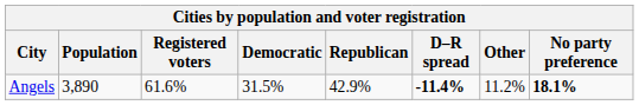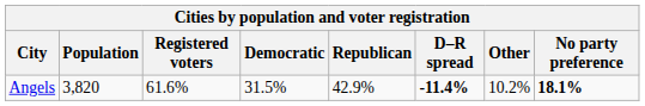 <table class="wikitable collapsible sortable" style="width: 100%;">
 <tr>
 <th colspan="8">Cities by population and voter registration</th>
 </tr>
 <tr>
 <th>City</th>
 <th data-sort-type="number">Population</th>
 <th data-sort-type="number">Registered voters<br></th>
 <th data-sort-type="number">Democratic</th>
 <th data-sort-type="number">Republican</th>
 <th data-sort-type="number">D–R spread</th>
 <th data-sort-type="number">Other</th>
 <th data-sort-type="number">No party preference</th>
 </tr>
 <tr>
 <td><a href='#'>Angels</a></td>
-<td>3,890</td>
+<td>3,820</td>
 <td>61.6%</td>
 <td>31.5%</td>
 <td>42.9%</td>
 <td><span><strong>-11.4%</strong></span></td>
-<td>11.2%</td>
+<td>10.2%</td>
 <td><strong>18.1%</strong></td>
 </tr>
 </table>
